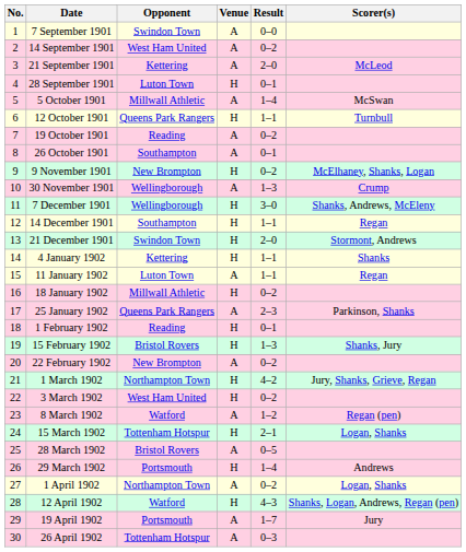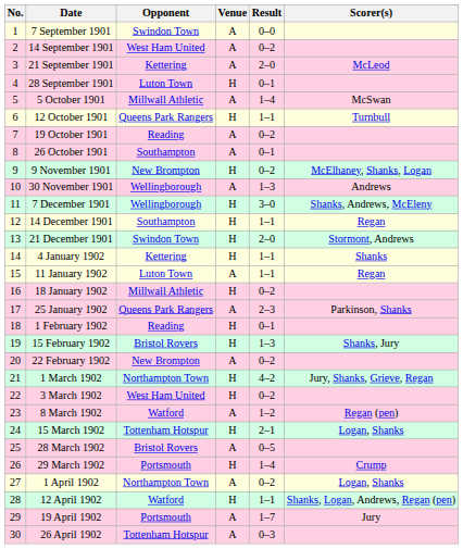 <table class="wikitable sortable" style="text-align:center;">
 <tr>
 <th>No.</th>
 <th>Date</th>
 <th>Opponent</th>
 <th>Venue</th>
 <th>Result</th>
 <th>Scorer(s)</th>
 </tr>
 <tr style="background:#ffd;">
 <td>1</td>
 <td>7 September 1901</td>
 <td><a href='#'>Swindon Town</a></td>
 <td>A</td>
 <td>0–0</td>
 <td></td>
 </tr>
 <tr style="background:#ffd0e3;">
 <td>2</td>
 <td>14 September 1901</td>
 <td><a href='#'>West Ham United</a></td>
 <td>A</td>
 <td>0–2</td>
 <td></td>
 </tr>
 <tr style="background:#ffd0e3;">
 <td>3</td>
 <td>21 September 1901</td>
 <td><a href='#'>Kettering</a></td>
 <td>A</td>
 <td>2–0</td>
 <td><a href='#'>McLeod</a></td>
 </tr>
 <tr style="background:#ffd0e3;">
 <td>4</td>
 <td>28 September 1901</td>
 <td><a href='#'>Luton Town</a></td>
 <td>H</td>
 <td>0–1</td>
 <td></td>
 </tr>
 <tr style="background:#ffd0e3;">
 <td>5</td>
 <td>5 October 1901</td>
 <td><a href='#'>Millwall Athletic</a></td>
 <td>A</td>
 <td>1–4</td>
 <td>McSwan</td>
 </tr>
 <tr style="background:#ffd;">
 <td>6</td>
 <td>12 October 1901</td>
 <td><a href='#'>Queens Park Rangers</a></td>
 <td>H</td>
 <td>1–1</td>
 <td><a href='#'>Turnbull</a></td>
 </tr>
 <tr style="background:#ffd0e3;">
 <td>7</td>
 <td>19 October 1901</td>
 <td><a href='#'>Reading</a></td>
 <td>A</td>
 <td>0–2</td>
 <td></td>
 </tr>
 <tr style="background:#ffd0e3;">
 <td>8</td>
 <td>26 October 1901</td>
 <td><a href='#'>Southampton</a></td>
 <td>A</td>
 <td>0–1</td>
 <td></td>
 </tr>
 <tr style="background:#d0ffe3;">
 <td>9</td>
 <td>9 November 1901</td>
 <td><a href='#'>New Brompton</a></td>
 <td>H</td>
 <td>0–2</td>
 <td><a href='#'>McElhaney</a>, <a href='#'>Shanks</a>, <a href='#'>Logan</a></td>
 </tr>
 <tr style="background:#ffd0e3;">
 <td>10</td>
 <td>30 November 1901</td>
 <td><a href='#'>Wellingborough</a></td>
 <td>A</td>
 <td>1–3</td>
-<td><a href='#'>Crump</a></td>
+<td>Andrews</td>
 </tr>
 <tr style="background:#d0ffe3;">
 <td>11</td>
 <td>7 December 1901</td>
 <td><a href='#'>Wellingborough</a></td>
 <td>H</td>
 <td>3–0</td>
 <td><a href='#'>Shanks</a>, Andrews, <a href='#'>McEleny</a></td>
 </tr>
 <tr style="background:#ffd;">
 <td>12</td>
 <td>14 December 1901</td>
 <td><a href='#'>Southampton</a></td>
 <td>H</td>
 <td>1–1</td>
 <td><a href='#'>Regan</a></td>
 </tr>
 <tr style="background:#d0ffe3;">
 <td>13</td>
 <td>21 December 1901</td>
 <td><a href='#'>Swindon Town</a></td>
 <td>H</td>
 <td>2–0</td>
 <td><a href='#'>Stormont</a>, Andrews</td>
 </tr>
 <tr style="background:#ffd;">
 <td>14</td>
 <td>4 January 1902</td>
 <td><a href='#'>Kettering</a></td>
 <td>H</td>
 <td>1–1</td>
 <td><a href='#'>Shanks</a></td>
 </tr>
 <tr style="background:#ffd;">
 <td>15</td>
 <td>11 January 1902</td>
 <td><a href='#'>Luton Town</a></td>
 <td>A</td>
 <td>1–1</td>
 <td><a href='#'>Regan</a></td>
 </tr>
 <tr style="background:#ffd0e3;">
 <td>16</td>
 <td>18 January 1902</td>
 <td><a href='#'>Millwall Athletic</a></td>
 <td>H</td>
 <td>0–2</td>
 <td></td>
 </tr>
 <tr style="background:#ffd0e3;">
 <td>17</td>
 <td>25 January 1902</td>
 <td><a href='#'>Queens Park Rangers</a></td>
 <td>A</td>
 <td>2–3</td>
 <td>Parkinson, <a href='#'>Shanks</a></td>
 </tr>
 <tr style="background:#ffd0e3;">
 <td>18</td>
 <td>1 February 1902</td>
 <td><a href='#'>Reading</a></td>
 <td>H</td>
 <td>0–1</td>
 <td></td>
 </tr>
 <tr style="background:#d0ffe3;">
 <td>19</td>
 <td>15 February 1902</td>
 <td><a href='#'>Bristol Rovers</a></td>
 <td>H</td>
 <td>1–3</td>
 <td><a href='#'>Shanks</a>, Jury</td>
 </tr>
 <tr style="background:#ffd0e3;">
 <td>20</td>
 <td>22 February 1902</td>
 <td><a href='#'>New Brompton</a></td>
 <td>A</td>
 <td>0–2</td>
 <td></td>
 </tr>
 <tr style="background:#d0ffe3;">
 <td>21</td>
 <td>1 March 1902</td>
 <td><a href='#'>Northampton Town</a></td>
 <td>H</td>
 <td>4–2</td>
 <td>Jury, <a href='#'>Shanks</a>, <a href='#'>Grieve</a>, <a href='#'>Regan</a></td>
 </tr>
 <tr style="background:#ffd0e3;">
 <td>22</td>
 <td>3 March 1902</td>
 <td><a href='#'>West Ham United</a></td>
 <td>H</td>
 <td>0–2</td>
 <td></td>
 </tr>
 <tr style="background:#ffd0e3;">
 <td>23</td>
 <td>8 March 1902</td>
 <td><a href='#'>Watford</a></td>
 <td>A</td>
 <td>1–2</td>
 <td><a href='#'>Regan</a> (<a href='#'>pen</a>)</td>
 </tr>
 <tr style="background:#d0ffe3;">
 <td>24</td>
 <td>15 March 1902</td>
 <td><a href='#'>Tottenham Hotspur</a></td>
 <td>H</td>
 <td>2–1</td>
 <td><a href='#'>Logan</a>, <a href='#'>Shanks</a></td>
 </tr>
 <tr style="background:#ffd0e3;">
 <td>25</td>
 <td>28 March 1902</td>
 <td><a href='#'>Bristol Rovers</a></td>
 <td>A</td>
 <td>0–5</td>
 <td></td>
 </tr>
 <tr style="background:#ffd0e3;">
 <td>26</td>
 <td>29 March 1902</td>
 <td><a href='#'>Portsmouth</a></td>
 <td>H</td>
 <td>1–4</td>
-<td>Andrews</td>
+<td><a href='#'>Crump</a></td>
 </tr>
 <tr style="background:#ffd;">
 <td>27</td>
 <td>1 April 1902</td>
 <td><a href='#'>Northampton Town</a></td>
 <td>A</td>
 <td>0–2</td>
 <td><a href='#'>Logan</a>, <a href='#'>Shanks</a></td>
 </tr>
 <tr style="background:#d0ffe3;">
 <td>28</td>
 <td>12 April 1902</td>
 <td><a href='#'>Watford</a></td>
 <td>H</td>
-<td>4–3</td>
+<td>1–1</td>
 <td><a href='#'>Shanks</a>, <a href='#'>Logan</a>, Andrews, <a href='#'>Regan</a> (<a href='#'>pen</a>)</td>
 </tr>
 <tr style="background:#ffd0e3;">
 <td>29</td>
 <td>19 April 1902</td>
 <td><a href='#'>Portsmouth</a></td>
 <td>A</td>
 <td>1–7</td>
 <td>Jury</td>
 </tr>
 <tr style="background:#ffd0e3;">
 <td>30</td>
 <td>26 April 1902</td>
 <td><a href='#'>Tottenham Hotspur</a></td>
 <td>A</td>
 <td>0–3</td>
 <td></td>
 </tr>
 </table>
